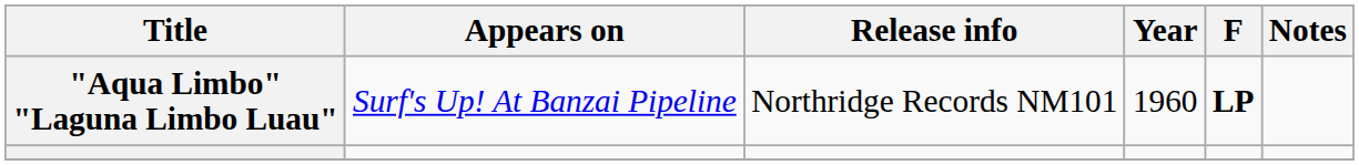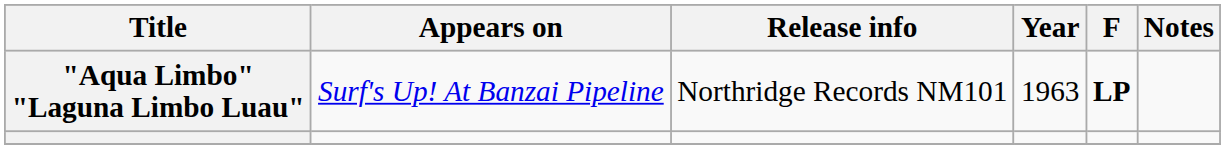 <table class="wikitable plainrowheaders sortable">
 <tr>
 <th scope="col">Title</th>
 <th scope="col">Appears on</th>
 <th scope="col">Release info</th>
 <th scope="col">Year</th>
 <th scope="col">F</th>
 <th scope="col" class="unsortable">Notes</th>
 </tr>
 <tr>
 <th scope="row">"Aqua Limbo"<br> "Laguna Limbo Luau"</th>
 <td><em><a href='#'>Surf's Up! At Banzai Pipeline</a></em></td>
 <td>Northridge Records NM101</td>
-<td>1960</td>
+<td>1963</td>
 <td><strong>LP</strong></td>
 <td></td>
 </tr>
 <tr>
 <th scope="row"></th>
 <td></td>
 <td></td>
 <td></td>
 <td></td>
 <td></td>
 </tr>
 <tr>
 </tr>
 </table>
